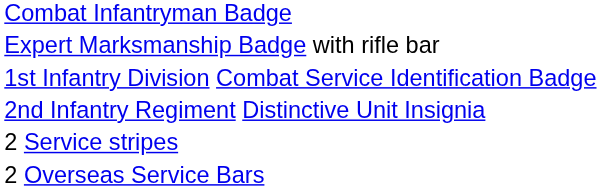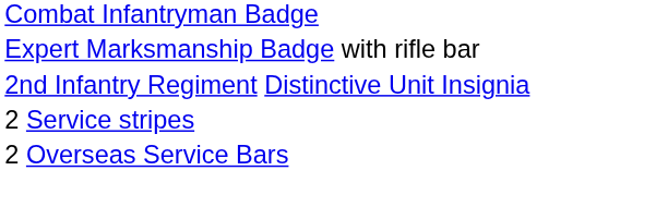 <table>
 <tr>
 <td></td>
 <td><a href='#'>Combat Infantryman Badge</a></td>
 </tr>
 <tr>
 <td></td>
 <td><a href='#'>Expert Marksmanship Badge</a> with rifle bar</td>
-</tr>
-<tr>
-<td></td>
-<td><a href='#'>1st Infantry Division</a> <a href='#'>Combat Service Identification Badge</a></td>
 </tr>
 <tr>
 <td></td>
 <td><a href='#'>2nd Infantry Regiment</a> <a href='#'>Distinctive Unit Insignia</a></td>
 </tr>
 <tr>
 <td></td>
 <td>2 <a href='#'>Service stripes</a></td>
 </tr>
 <tr>
 <td></td>
 <td>2 <a href='#'>Overseas Service Bars</a></td>
 </tr>
 </table>
